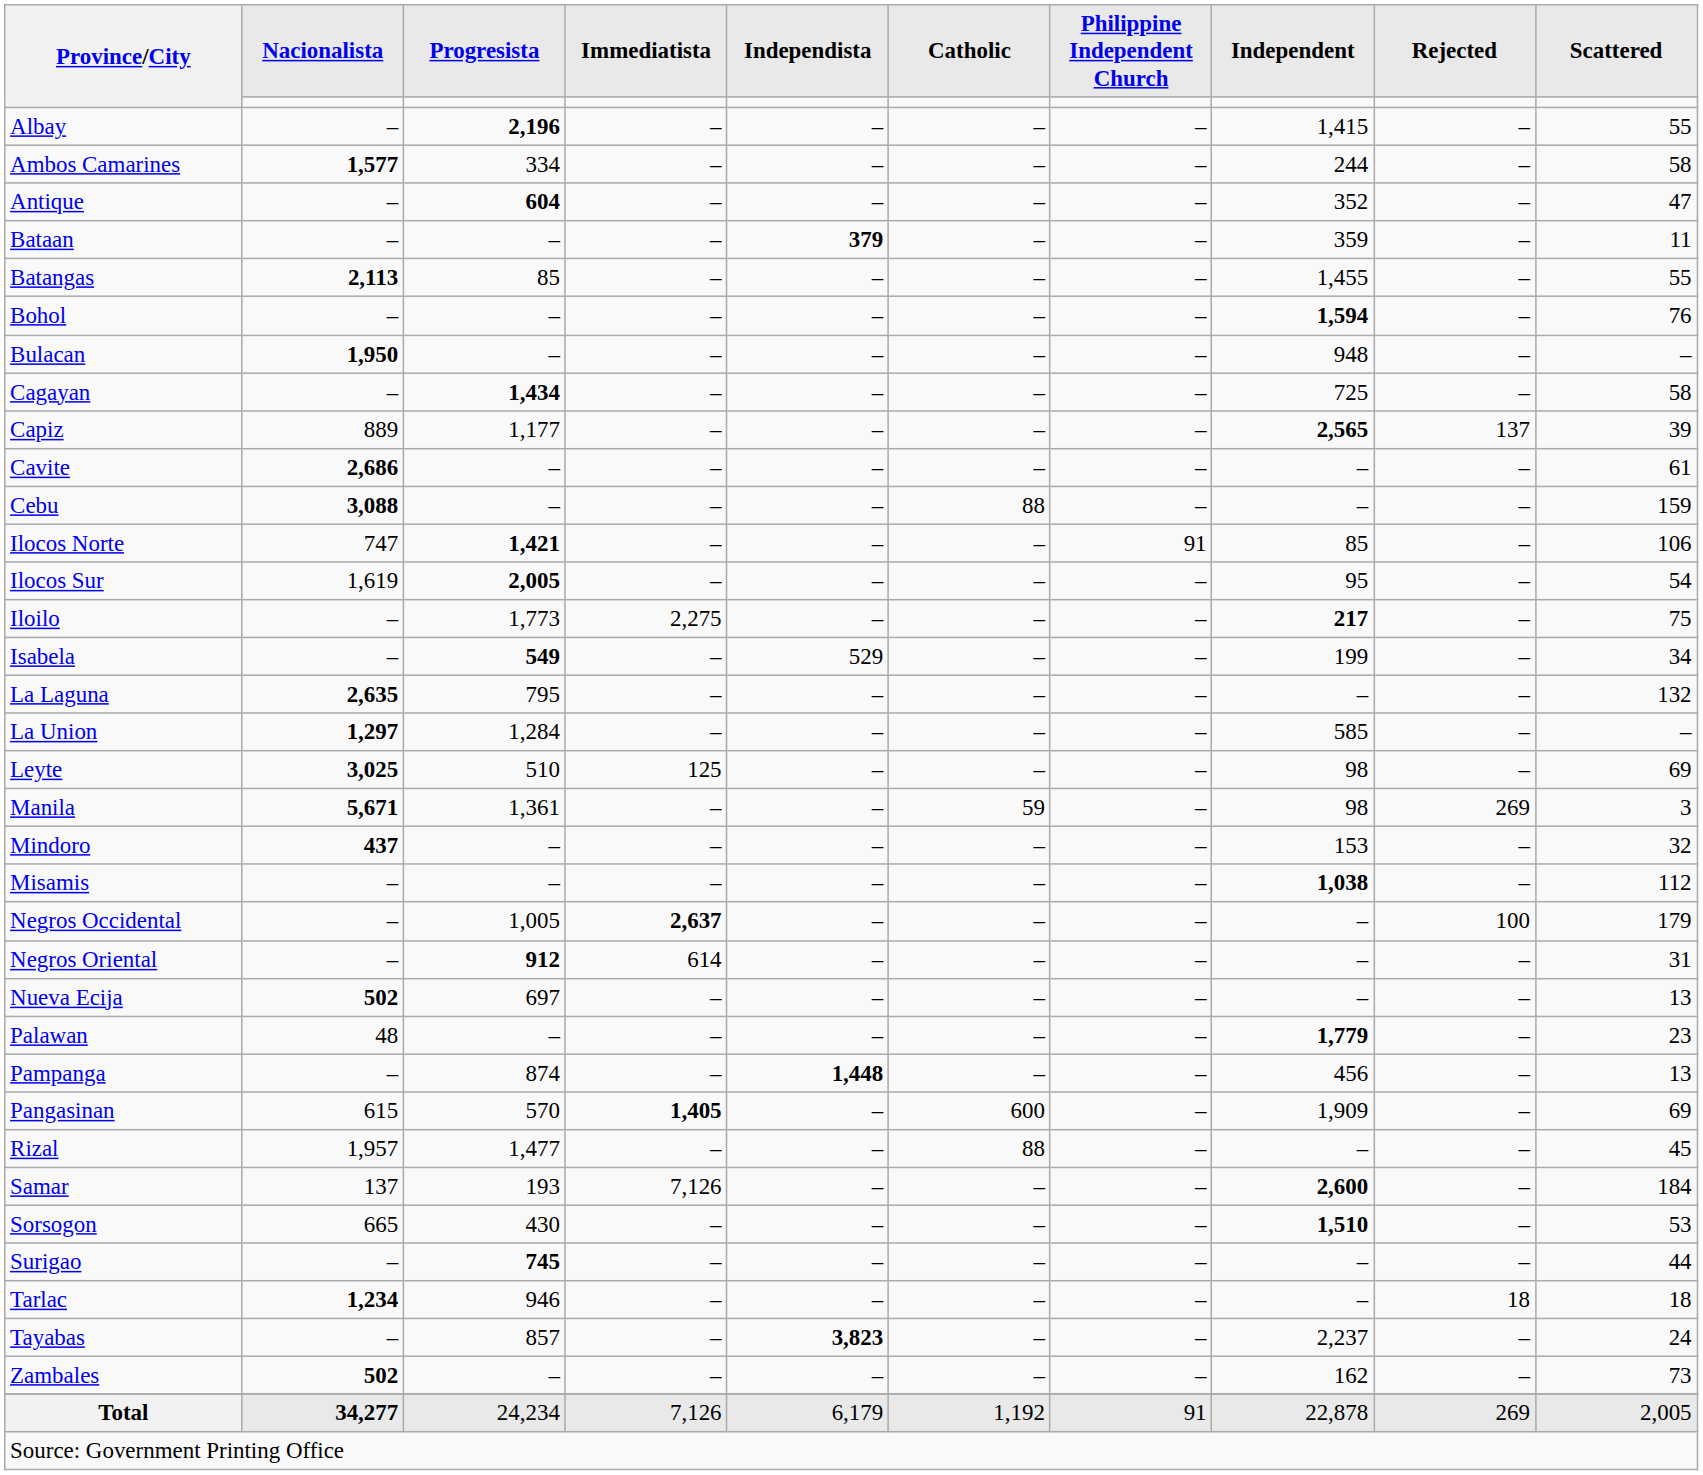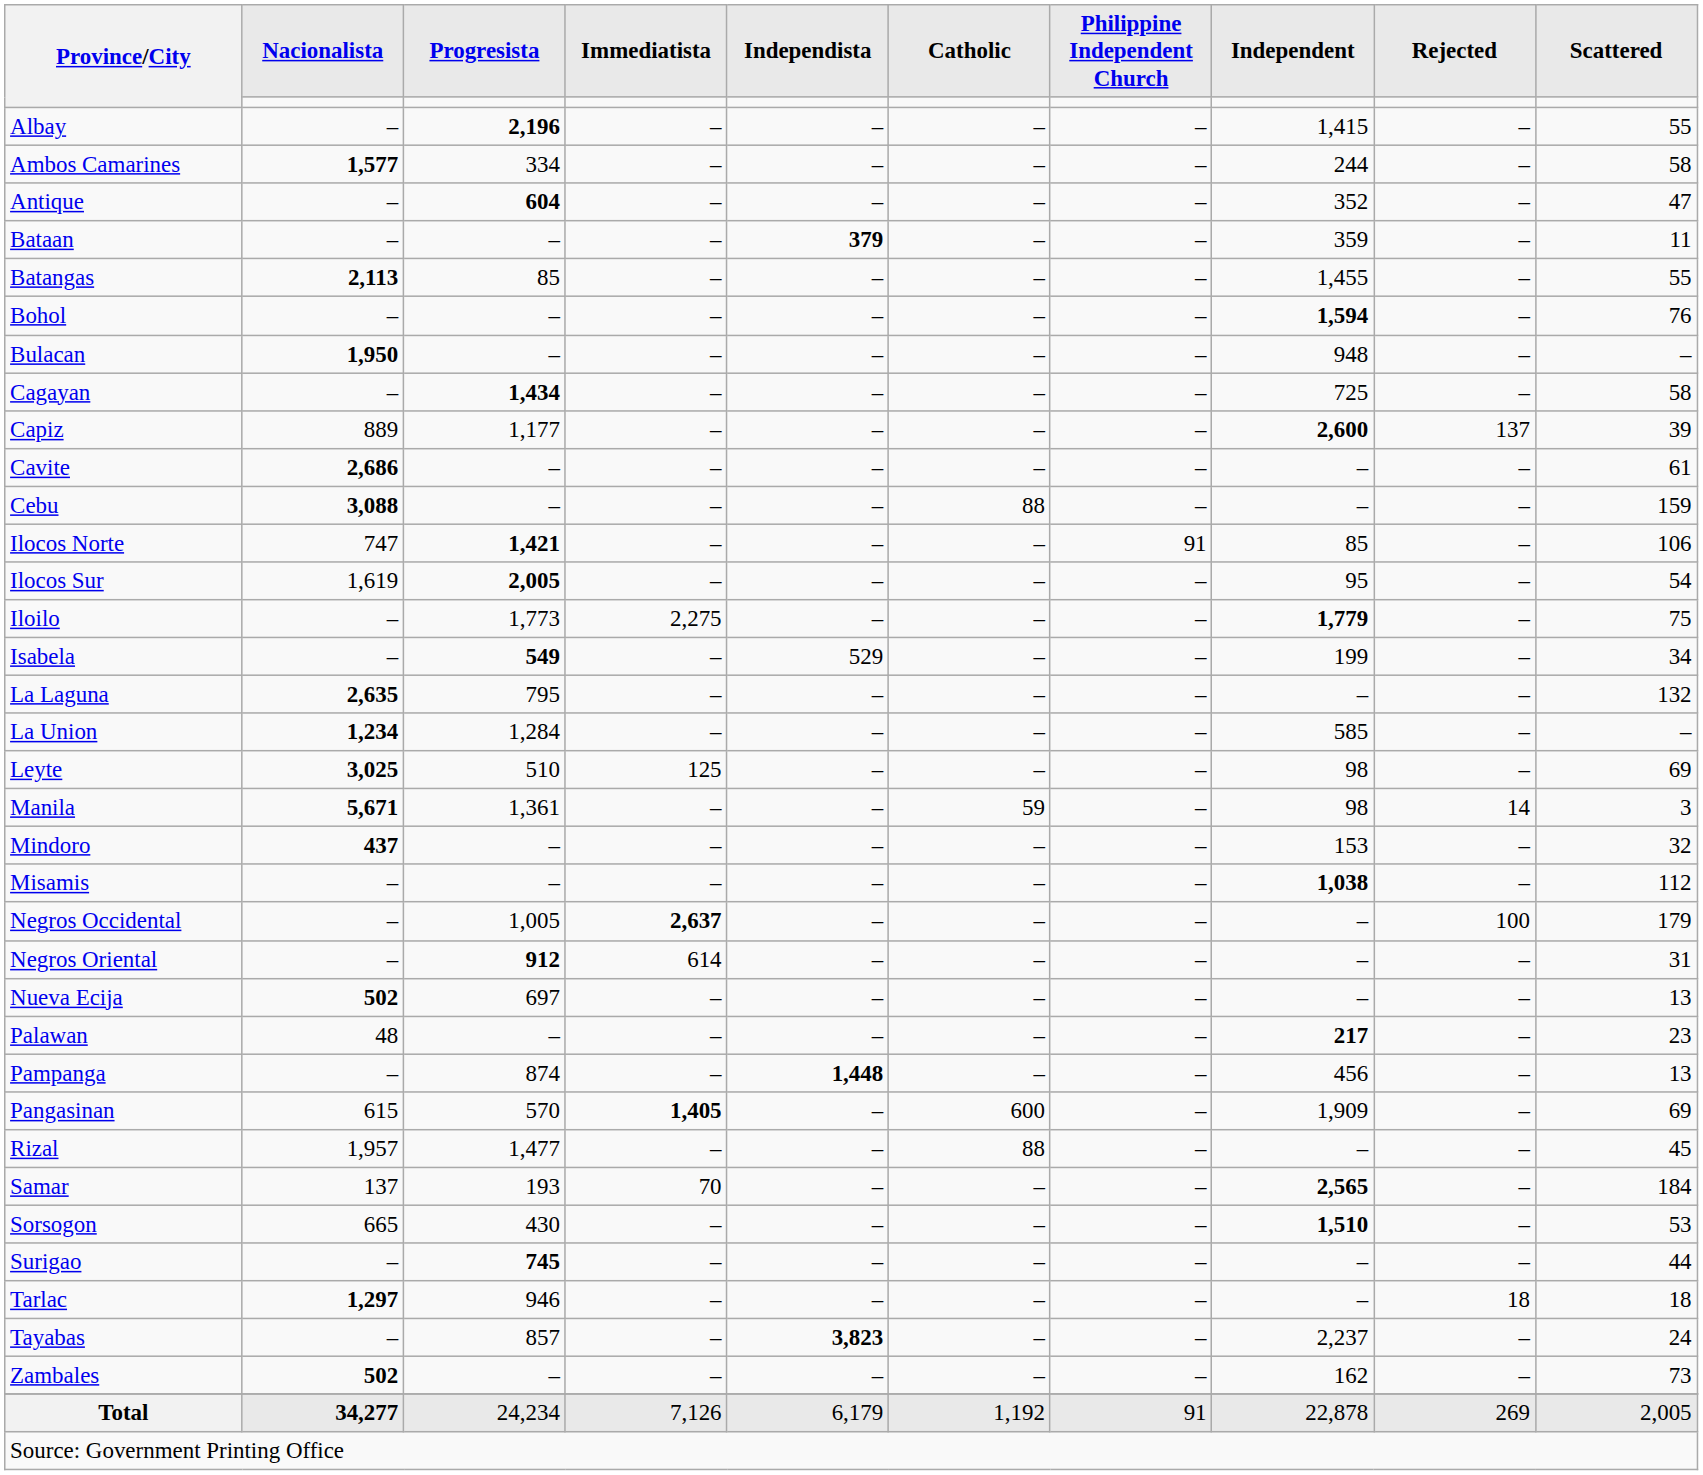 <table class="wikitable" style="text-align:right; font-size:95%">
 <tr>
 <th rowspan="2" width="150px" align="left"><a href='#'>Province</a>/<a href='#'>City</a></th>
 <th width="100px" align="center" style="background: #E9E9E9"><a href='#'>Nacionalista</a></th>
 <th width="100px" align="center" style="background: #E9E9E9"><a href='#'>Progresista</a></th>
 <th width="100px" align="center" style="background: #E9E9E9">Immediatista</th>
 <th width="100px" align="center" style="background: #E9E9E9">Independista</th>
 <th width="100px" align="center" style="background: #E9E9E9">Catholic</th>
 <th width="100px" align="center" style="background: #E9E9E9"><a href='#'>Philippine Independent Church</a></th>
 <th width="100px" align="center" style="background: #E9E9E9">Independent</th>
 <th width="100px" align="center" style="background: #E9E9E9">Rejected</th>
 <th width="100px" align="center" style="background: #E9E9E9">Scattered</th>
 </tr>
 <tr>
 <td></td>
 <td></td>
 <td></td>
 <td></td>
 <td></td>
 <td></td>
 <td></td>
 <td></td>
 <td></td>
 </tr>
 <tr>
 <td align="left"><a href='#'>Albay</a></td>
 <td>–</td>
 <td><strong>2,196</strong></td>
 <td>–</td>
 <td>–</td>
 <td>–</td>
 <td>–</td>
 <td>1,415</td>
 <td>–</td>
 <td>55</td>
 </tr>
 <tr>
 <td align="left"><a href='#'>Ambos Camarines</a></td>
 <td><strong>1,577</strong></td>
 <td>334</td>
 <td>–</td>
 <td>–</td>
 <td>–</td>
 <td>–</td>
 <td>244</td>
 <td>–</td>
 <td>58</td>
 </tr>
 <tr>
 <td align="left"><a href='#'>Antique</a></td>
 <td>–</td>
 <td><strong>604</strong></td>
 <td>–</td>
 <td>–</td>
 <td>–</td>
 <td>–</td>
 <td>352</td>
 <td>–</td>
 <td>47</td>
 </tr>
 <tr>
 <td align="left"><a href='#'>Bataan</a></td>
 <td>–</td>
 <td>–</td>
 <td>–</td>
 <td><strong>379</strong></td>
 <td>–</td>
 <td>–</td>
 <td>359</td>
 <td>–</td>
 <td>11</td>
 </tr>
 <tr>
 <td align="left"><a href='#'>Batangas</a></td>
 <td><strong>2,113</strong></td>
 <td>85</td>
 <td>–</td>
 <td>–</td>
 <td>–</td>
 <td>–</td>
 <td>1,455</td>
 <td>–</td>
 <td>55</td>
 </tr>
 <tr>
 <td align="left"><a href='#'>Bohol</a></td>
 <td>–</td>
 <td>–</td>
 <td>–</td>
 <td>–</td>
 <td>–</td>
 <td>–</td>
 <td><strong>1,594</strong></td>
 <td>–</td>
 <td>76</td>
 </tr>
 <tr>
 <td align="left"><a href='#'>Bulacan</a></td>
 <td><strong>1,950</strong></td>
 <td>–</td>
 <td>–</td>
 <td>–</td>
 <td>–</td>
 <td>–</td>
 <td>948</td>
 <td>–</td>
 <td>–</td>
 </tr>
 <tr>
 <td align="left"><a href='#'>Cagayan</a></td>
 <td>–</td>
 <td><strong>1,434</strong></td>
 <td>–</td>
 <td>–</td>
 <td>–</td>
 <td>–</td>
 <td>725</td>
 <td>–</td>
 <td>58</td>
 </tr>
 <tr>
 <td align="left"><a href='#'>Capiz</a></td>
 <td>889</td>
 <td>1,177</td>
 <td>–</td>
 <td>–</td>
 <td>–</td>
 <td>–</td>
-<td><strong>2,565</strong></td>
+<td><strong>2,600</strong></td>
 <td>137</td>
 <td>39</td>
 </tr>
 <tr>
 <td align="left"><a href='#'>Cavite</a></td>
 <td><strong>2,686</strong></td>
 <td>–</td>
 <td>–</td>
 <td>–</td>
 <td>–</td>
 <td>–</td>
 <td>–</td>
 <td>–</td>
 <td>61</td>
 </tr>
 <tr>
 <td align="left"><a href='#'>Cebu</a></td>
 <td><strong>3,088</strong></td>
 <td>–</td>
 <td>–</td>
 <td>–</td>
 <td>88</td>
 <td>–</td>
 <td>–</td>
 <td>–</td>
 <td>159</td>
 </tr>
 <tr>
 <td align="left"><a href='#'>Ilocos Norte</a></td>
 <td>747</td>
 <td><strong>1,421</strong></td>
 <td>–</td>
 <td>–</td>
 <td>–</td>
 <td>91</td>
 <td>85</td>
 <td>–</td>
 <td>106</td>
 </tr>
 <tr>
 <td align="left"><a href='#'>Ilocos Sur</a></td>
 <td>1,619</td>
 <td><strong>2,005</strong></td>
 <td>–</td>
 <td>–</td>
 <td>–</td>
 <td>–</td>
 <td>95</td>
 <td>–</td>
 <td>54</td>
 </tr>
 <tr>
 <td align="left"><a href='#'>Iloilo</a></td>
 <td>–</td>
 <td>1,773</td>
 <td>2,275</td>
 <td>–</td>
 <td>–</td>
 <td>–</td>
-<td><strong>217</strong></td>
+<td><strong>1,779</strong></td>
 <td>–</td>
 <td>75</td>
 </tr>
 <tr>
 <td align="left"><a href='#'>Isabela</a></td>
 <td>–</td>
 <td><strong>549</strong></td>
 <td>–</td>
 <td>529</td>
 <td>–</td>
 <td>–</td>
 <td>199</td>
 <td>–</td>
 <td>34</td>
 </tr>
 <tr>
 <td align="left"><a href='#'>La Laguna</a></td>
 <td><strong>2,635</strong></td>
 <td>795</td>
 <td>–</td>
 <td>–</td>
 <td>–</td>
 <td>–</td>
 <td>–</td>
 <td>–</td>
 <td>132</td>
 </tr>
 <tr>
 <td align="left"><a href='#'>La Union</a></td>
-<td><strong>1,297</strong></td>
+<td><strong>1,234</strong></td>
 <td>1,284</td>
 <td>–</td>
 <td>–</td>
 <td>–</td>
 <td>–</td>
 <td>585</td>
 <td>–</td>
 <td>–</td>
 </tr>
 <tr>
 <td align="left"><a href='#'>Leyte</a></td>
 <td><strong>3,025</strong></td>
 <td>510</td>
 <td>125</td>
 <td>–</td>
 <td>–</td>
 <td>–</td>
 <td>98</td>
 <td>–</td>
 <td>69</td>
 </tr>
 <tr>
 <td align="left"><a href='#'>Manila</a></td>
 <td><strong>5,671</strong></td>
 <td>1,361</td>
 <td>–</td>
 <td>–</td>
 <td>59</td>
 <td>–</td>
 <td>98</td>
-<td>269</td>
+<td>14</td>
 <td>3</td>
 </tr>
 <tr>
 <td align="left"><a href='#'>Mindoro</a></td>
 <td><strong>437</strong></td>
 <td>–</td>
 <td>–</td>
 <td>–</td>
 <td>–</td>
 <td>–</td>
 <td>153</td>
 <td>–</td>
 <td>32</td>
 </tr>
 <tr>
 <td align="left"><a href='#'>Misamis</a></td>
 <td>–</td>
 <td>–</td>
 <td>–</td>
 <td>–</td>
 <td>–</td>
 <td>–</td>
 <td><strong>1,038</strong></td>
 <td>–</td>
 <td>112</td>
 </tr>
 <tr>
 <td align="left"><a href='#'>Negros Occidental</a></td>
 <td>–</td>
 <td>1,005</td>
 <td><strong>2,637</strong></td>
 <td>–</td>
 <td>–</td>
 <td>–</td>
 <td>–</td>
 <td>100</td>
 <td>179</td>
 </tr>
 <tr>
 <td align="left"><a href='#'>Negros Oriental</a></td>
 <td>–</td>
 <td><strong>912</strong></td>
 <td>614</td>
 <td>–</td>
 <td>–</td>
 <td>–</td>
 <td>–</td>
 <td>–</td>
 <td>31</td>
 </tr>
 <tr>
 <td align="left"><a href='#'>Nueva Ecija</a></td>
 <td><strong>502</strong></td>
 <td>697</td>
 <td>–</td>
 <td>–</td>
 <td>–</td>
 <td>–</td>
 <td>–</td>
 <td>–</td>
 <td>13</td>
 </tr>
 <tr>
 <td align="left"><a href='#'>Palawan</a></td>
 <td>48</td>
 <td>–</td>
 <td>–</td>
 <td>–</td>
 <td>–</td>
 <td>–</td>
-<td><strong>1,779</strong></td>
+<td><strong>217</strong></td>
 <td>–</td>
 <td>23</td>
 </tr>
 <tr>
 <td align="left"><a href='#'>Pampanga</a></td>
 <td>–</td>
 <td>874</td>
 <td>–</td>
 <td><strong>1,448</strong></td>
 <td>–</td>
 <td>–</td>
 <td>456</td>
 <td>–</td>
 <td>13</td>
 </tr>
 <tr>
 <td align="left"><a href='#'>Pangasinan</a></td>
 <td>615</td>
 <td>570</td>
 <td><strong>1,405</strong></td>
 <td>–</td>
 <td>600</td>
 <td>–</td>
 <td>1,909</td>
 <td>–</td>
 <td>69</td>
 </tr>
 <tr>
 <td align="left"><a href='#'>Rizal</a></td>
 <td>1,957</td>
 <td>1,477</td>
 <td>–</td>
 <td>–</td>
 <td>88</td>
 <td>–</td>
 <td>–</td>
 <td>–</td>
 <td>45</td>
 </tr>
 <tr>
 <td align="left"><a href='#'>Samar</a></td>
 <td>137</td>
 <td>193</td>
-<td>7,126</td>
+<td>70</td>
 <td>–</td>
 <td>–</td>
 <td>–</td>
-<td><strong>2,600</strong></td>
+<td><strong>2,565</strong></td>
 <td>–</td>
 <td>184</td>
 </tr>
 <tr>
 <td align="left"><a href='#'>Sorsogon</a></td>
 <td>665</td>
 <td>430</td>
 <td>–</td>
 <td>–</td>
 <td>–</td>
 <td>–</td>
 <td><strong>1,510</strong></td>
 <td>–</td>
 <td>53</td>
 </tr>
 <tr>
 <td align="left"><a href='#'>Surigao</a></td>
 <td>–</td>
 <td><strong>745</strong></td>
 <td>–</td>
 <td>–</td>
 <td>–</td>
 <td>–</td>
 <td>–</td>
 <td>–</td>
 <td>44</td>
 </tr>
 <tr>
 <td align="left"><a href='#'>Tarlac</a></td>
-<td><strong>1,234</strong></td>
+<td><strong>1,297</strong></td>
 <td>946</td>
 <td>–</td>
 <td>–</td>
 <td>–</td>
 <td>–</td>
 <td>–</td>
 <td>18</td>
 <td>18</td>
 </tr>
 <tr>
 <td align="left"><a href='#'>Tayabas</a></td>
 <td>–</td>
 <td>857</td>
 <td>–</td>
 <td><strong>3,823</strong></td>
 <td>–</td>
 <td>–</td>
 <td>2,237</td>
 <td>–</td>
 <td>24</td>
 </tr>
 <tr>
 <td align="left"><a href='#'>Zambales</a></td>
 <td><strong>502</strong></td>
 <td>–</td>
 <td>–</td>
 <td>–</td>
 <td>–</td>
 <td>–</td>
 <td>162</td>
 <td>–</td>
 <td>73</td>
 </tr>
 <tr>
 </tr>
 <tr style="background:#E9E9E9">
 <th align="center"><strong>Total</strong></th>
 <td><strong>34,277</strong></td>
 <td>24,234</td>
 <td>7,126</td>
 <td>6,179</td>
 <td>1,192</td>
 <td>91</td>
 <td>22,878</td>
 <td>269</td>
 <td>2,005</td>
 </tr>
 <tr>
 <td colspan="10" align="left">Source: Government Printing Office</td>
 </tr>
 </table>
